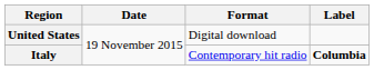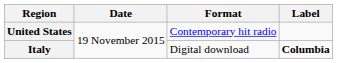 <table class="wikitable plainrowheaders">
 <tr>
 <th scope="col">Region</th>
 <th scope="col">Date</th>
 <th scope="col">Format</th>
 <th scope="col">Label</th>
 </tr>
 <tr>
 <th scope="row">United States</th>
 <td rowspan="2">19 November 2015</td>
-<td>Digital download</td>
+<td><a href='#'>Contemporary hit radio</a></td>
 <td></td>
 </tr>
 <tr>
 <th scope="row">Italy</th>
-<td><a href='#'>Contemporary hit radio</a></td>
+<td>Digital download</td>
 <td><strong>Columbia</strong></td>
 </tr>
 </table>
